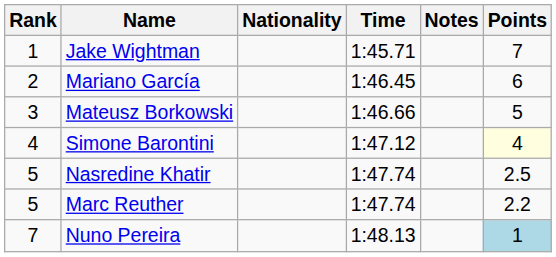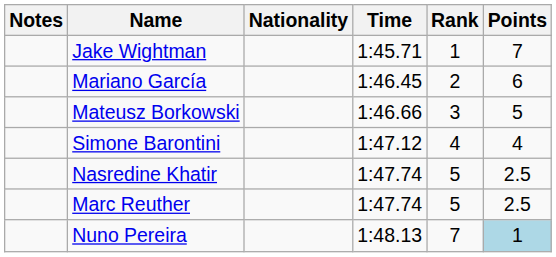 <table class="wikitable sortable" style="text-align:center; font-size:95%">
 <tr>
-<th>Rank</th>
+<th>Notes</th>
 <th>Name</th>
 <th>Nationality</th>
 <th>Time</th>
-<th>Notes</th>
+<th>Rank</th>
 <th>Points</th>
 </tr>
 <tr>
-<td>1</td>
+<td></td>
 <td align=left><a href='#'>Jake Wightman</a></td>
 <td align=left></td>
 <td>1:45.71</td>
-<td></td>
+<td>1</td>
 <td>7</td>
 </tr>
 <tr>
-<td>2</td>
+<td></td>
 <td align=left><a href='#'>Mariano García</a></td>
 <td align=left></td>
 <td>1:46.45</td>
-<td></td>
+<td>2</td>
 <td>6</td>
 </tr>
 <tr>
-<td>3</td>
+<td></td>
 <td align=left><a href='#'>Mateusz Borkowski</a></td>
 <td align=left></td>
 <td>1:46.66</td>
-<td></td>
+<td>3</td>
 <td>5</td>
 </tr>
 <tr>
-<td>4</td>
+<td></td>
 <td align=left><a href='#'>Simone Barontini</a></td>
 <td align=left></td>
 <td>1:47.12</td>
-<td></td>
-<td style="background: lightyellow;">4</td>
+<td>4</td>
+<td>4</td>
 </tr>
 <tr>
-<td>5</td>
+<td></td>
 <td align=left><a href='#'>Nasredine Khatir</a></td>
 <td align=left></td>
 <td>1:47.74</td>
-<td></td>
+<td>5</td>
 <td>2.5</td>
 </tr>
 <tr>
-<td>5</td>
+<td></td>
 <td align=left><a href='#'>Marc Reuther</a></td>
 <td align=left></td>
 <td>1:47.74</td>
-<td></td>
-<td>2.2</td>
+<td>5</td>
+<td>2.5</td>
 </tr>
 <tr>
-<td>7</td>
+<td></td>
 <td align=left><a href='#'>Nuno Pereira</a></td>
 <td align=left></td>
 <td>1:48.13</td>
-<td></td>
+<td>7</td>
 <td style="background: lightblue;">1</td>
 </tr>
 </table>
